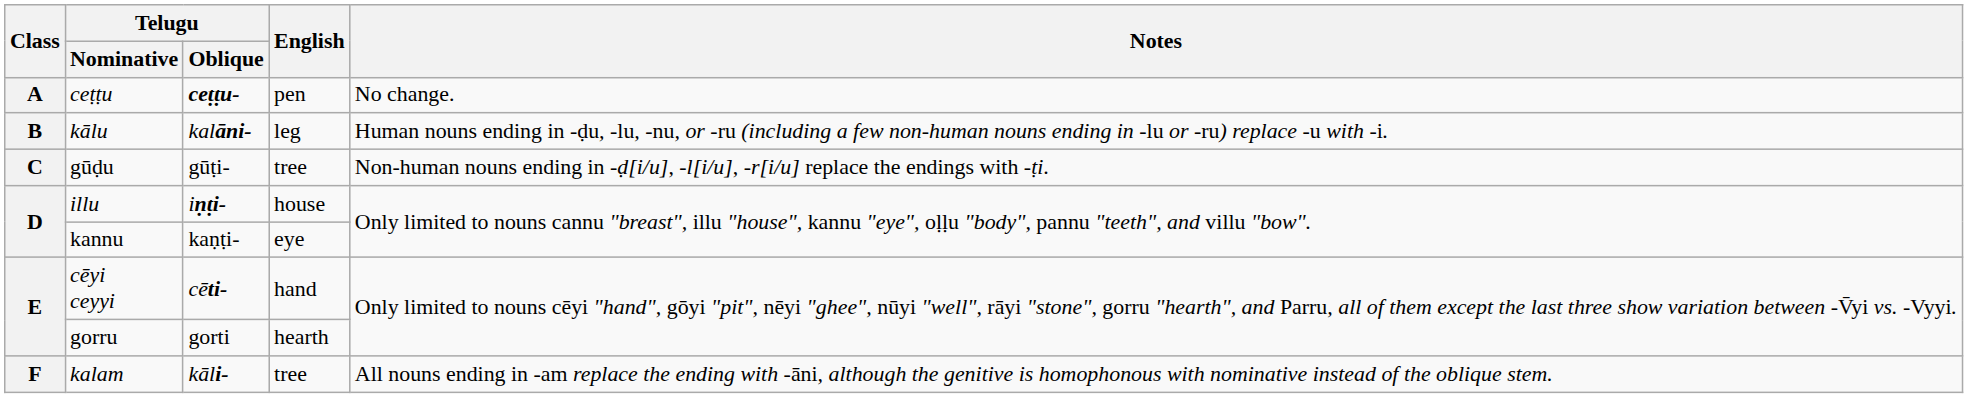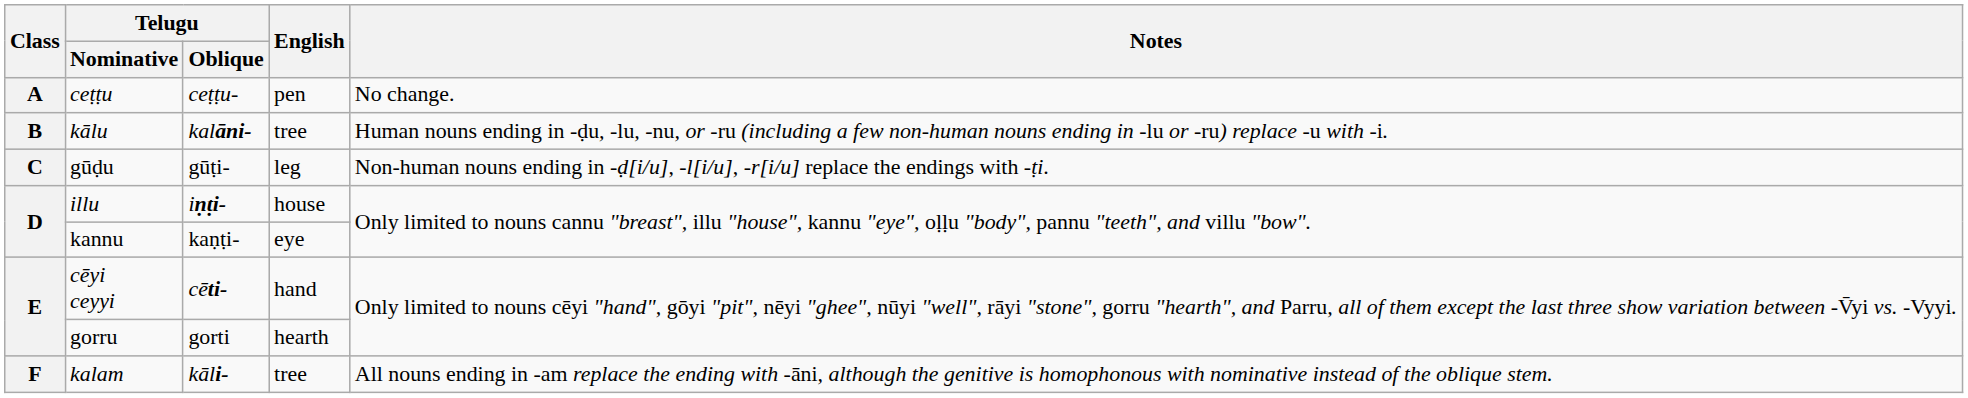 <table class="wikitable" style="font-size:90%">
 <tr>
 <th rowspan="2">Class</th>
 <th colspan="2">Telugu</th>
 <th rowspan="2">English</th>
 <th rowspan="2">Notes</th>
 </tr>
 <tr>
 <th>Nominative</th>
 <th>Oblique</th>
 </tr>
 <tr>
 <th>A</th>
 <td><em>ceṭṭu</em></td>
-<td><strong><em>ceṭṭu-</em></strong></td>
+<td><em>ceṭṭu-</em></td>
 <td>pen</td>
 <td>No change.</td>
 </tr>
 <tr>
 <th>B</th>
 <td><em>kālu</em></td>
 <td><em>kal<strong>āni-<strong><em></td>
-<td>leg</td>
+<td>tree</td>
 <td>Human nouns ending in </em>-ḍu<em>, </em>-lu<em>, </em>-nu<em>, or </em>-ru<em> (including a few non-human nouns ending in </em>-lu<em> or </em>-ru<em>) replace </em>-u<em> with </em>-i<em>.</td>
 </tr>
 <tr>
 <th>C</th>
 <td></em>gūḍu<em></td>
 <td></em>gū</strong>ṭi-</em></strong></td>
-<td>tree</td>
+<td>leg</td>
 <td>Non-human nouns ending in <em>-ḍ[i/u]</em>, <em>-l[i/u]</em>, <em>-r[i/u]</em> replace the endings with <em>-ṭi</em>.</td>
 </tr>
 <tr>
 <th rowspan="2">D</th>
 <td><em>illu</em></td>
 <td><em>i<strong>ṇṭi-<strong><em></td>
 <td>house</td>
 <td rowspan="2">Only limited to nouns </em>cannu<em> "breast", </em>illu<em> "house", </em>kannu<em> "eye", </em>oḷḷu<em> "body", </em>pannu<em> "teeth", and </em>villu<em> "bow".</td>
 </tr>
 <tr>
 <td></em>kannu<em></td>
 <td></em>ka</strong>ṇṭi-</em></strong></td>
 <td>eye</td>
 </tr>
 <tr>
 <th rowspan="2">E</th>
 <td><em>cēyi</em><br><em>ceyyi</em></td>
 <td><em>cē<strong>ti-<strong><em></td>
 <td>hand</td>
 <td rowspan="2">Only limited to nouns </em>cēyi<em> "hand", </em>gōyi<em> "pit", </em>nēyi<em> "ghee", </em>nūyi<em> "well", </em>rāyi<em> "stone", </em>gorru<em> "hearth", and </em>Parru<em>, all of them except the last three show variation between </em>-V̄yi<em> vs. </em>-Vyyi<em>.</td>
 </tr>
 <tr>
 <td></em>gorru<em></td>
 <td></em>gor</strong>ti</em></strong></td>
 <td>hearth</td>
 </tr>
 <tr>
 <th>F</th>
 <td><em>kalam</em></td>
 <td><em>kāl<strong>i-<strong><em></td>
 <td>tree</td>
 <td>All nouns ending in </em>-am<em> replace the ending with </em>-āni<em>, although the genitive is homophonous with nominative instead of the oblique stem.</td>
 </tr>
 </table>
